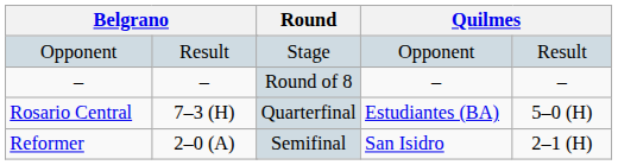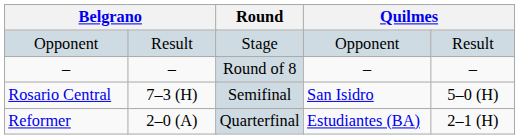 <table class="wikitable" style="text-align:center;">
 <tr>
 <th colspan=3 width=200px><a href='#'>Belgrano</a></th>
 <th>Round</th>
 <th colspan=3 width=200px><a href='#'>Quilmes</a></th>
 </tr>
 <tr bgcolor= #CFDBE2>
 <td>Opponent</td>
 <td colspan=2 width= 70px>Result</td>
 <td>Stage</td>
 <td>Opponent</td>
 <td colspan=2 width= 70px>Result</td>
 </tr>
 <tr>
 <td align=center>–</td>
 <td colspan=2>–</td>
 <td bgcolor= #CFDBE2>Round of 8</td>
 <td align=center>–</td>
 <td colspan=2>–</td>
 </tr>
 <tr>
 <td align=left><a href='#'>Rosario Central</a></td>
 <td colspan=2>7–3 (H)</td>
-<td bgcolor= #CFDBE2>Quarterfinal</td>
-<td align=left><a href='#'>Estudiantes (BA)</a></td>
+<td bgcolor= #CFDBE2>Semifinal</td>
+<td align=left><a href='#'>San Isidro</a></td>
 <td colspan=2>5–0 (H)</td>
 </tr>
 <tr>
 <td align=left><a href='#'>Reformer</a></td>
 <td colspan=2>2–0 (A)</td>
-<td bgcolor= #CFDBE2>Semifinal</td>
-<td align=left><a href='#'>San Isidro</a></td>
+<td bgcolor= #CFDBE2>Quarterfinal</td>
+<td align=left><a href='#'>Estudiantes (BA)</a></td>
 <td colspan=2>2–1 (H)</td>
 </tr>
 </table>
